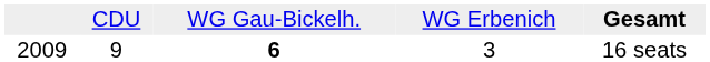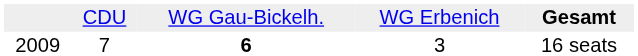 <table border="0" cellpadding="2" cellspacing="0" width="500">
 <tr bgcolor="#eeeeee" align="center">
 <td></td>
 <td><a href='#'>CDU</a></td>
 <td><a href='#'>WG Gau-Bickelh.</a></td>
 <td><a href='#'>WG Erbenich</a></td>
 <td><strong>Gesamt</strong></td>
 </tr>
 <tr align="center">
 <td>2009</td>
-<td>9</td>
+<td>7</td>
 <td><strong>6</strong></td>
 <td>3</td>
 <td>16 seats</td>
 </tr>
 </table>
